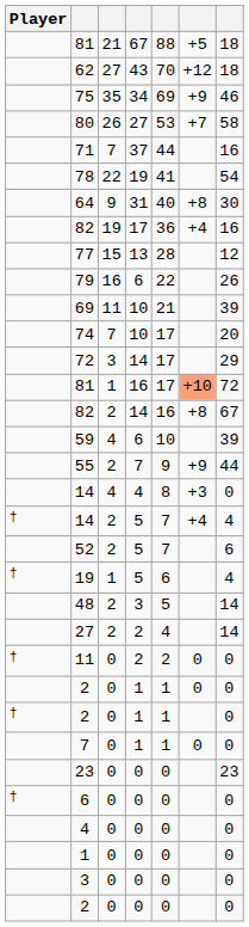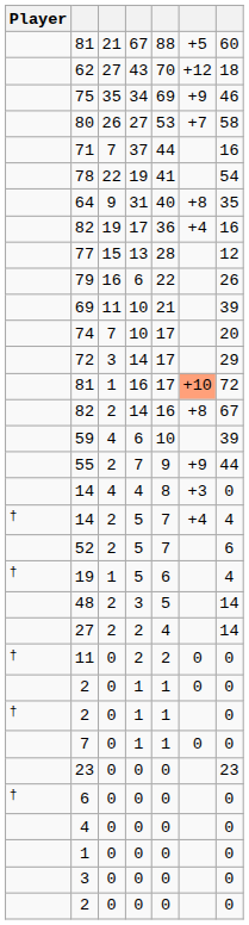 <table class="wikitable sortable" style="text-align:center;">
 <tr>
 <th>Player</th>
 <th></th>
 <th></th>
 <th></th>
 <th></th>
 <th data-sort-type="number"></th>
 <th></th>
 </tr>
 <tr>
 <td style="text-align:left;"></td>
 <td>81</td>
 <td>21</td>
 <td>67</td>
 <td>88</td>
 <td>+5</td>
-<td>18</td>
+<td>60</td>
 </tr>
 <tr>
 <td style="text-align:left;"></td>
 <td>62</td>
 <td>27</td>
 <td>43</td>
 <td>70</td>
 <td>+12</td>
 <td>18</td>
 </tr>
 <tr>
 <td style="text-align:left;"></td>
 <td>75</td>
 <td>35</td>
 <td>34</td>
 <td>69</td>
 <td>+9</td>
 <td>46</td>
 </tr>
 <tr>
 <td style="text-align:left;"></td>
 <td>80</td>
 <td>26</td>
 <td>27</td>
 <td>53</td>
 <td>+7</td>
 <td>58</td>
 </tr>
 <tr>
 <td style="text-align:left;"></td>
 <td>71</td>
 <td>7</td>
 <td>37</td>
 <td>44</td>
 <td></td>
 <td>16</td>
 </tr>
 <tr>
 <td style="text-align:left;"></td>
 <td>78</td>
 <td>22</td>
 <td>19</td>
 <td>41</td>
 <td></td>
 <td>54</td>
 </tr>
 <tr>
 <td style="text-align:left;"></td>
 <td>64</td>
 <td>9</td>
 <td>31</td>
 <td>40</td>
 <td>+8</td>
-<td>30</td>
+<td>35</td>
 </tr>
 <tr>
 <td style="text-align:left;"></td>
 <td>82</td>
 <td>19</td>
 <td>17</td>
 <td>36</td>
 <td>+4</td>
 <td>16</td>
 </tr>
 <tr>
 <td style="text-align:left;"></td>
 <td>77</td>
 <td>15</td>
 <td>13</td>
 <td>28</td>
 <td></td>
 <td>12</td>
 </tr>
 <tr>
 <td style="text-align:left;"></td>
 <td>79</td>
 <td>16</td>
 <td>6</td>
 <td>22</td>
 <td></td>
 <td>26</td>
 </tr>
 <tr>
 <td style="text-align:left;"></td>
 <td>69</td>
 <td>11</td>
 <td>10</td>
 <td>21</td>
 <td></td>
 <td>39</td>
 </tr>
 <tr>
 <td style="text-align:left;"></td>
 <td>74</td>
 <td>7</td>
 <td>10</td>
 <td>17</td>
 <td></td>
 <td>20</td>
 </tr>
 <tr>
 <td style="text-align:left;"></td>
 <td>72</td>
 <td>3</td>
 <td>14</td>
 <td>17</td>
 <td></td>
 <td>29</td>
 </tr>
 <tr>
 <td style="text-align:left;"></td>
 <td>81</td>
 <td>1</td>
 <td>16</td>
 <td>17</td>
 <td style="background: lightsalmon;">+10</td>
 <td>72</td>
 </tr>
 <tr>
 <td style="text-align:left;"></td>
 <td>82</td>
 <td>2</td>
 <td>14</td>
 <td>16</td>
 <td>+8</td>
 <td>67</td>
 </tr>
 <tr>
 <td style="text-align:left;"></td>
 <td>59</td>
 <td>4</td>
 <td>6</td>
 <td>10</td>
 <td></td>
 <td>39</td>
 </tr>
 <tr>
 <td style="text-align:left;"></td>
 <td>55</td>
 <td>2</td>
 <td>7</td>
 <td>9</td>
 <td>+9</td>
 <td>44</td>
 </tr>
 <tr>
 <td style="text-align:left;"></td>
 <td>14</td>
 <td>4</td>
 <td>4</td>
 <td>8</td>
 <td>+3</td>
 <td>0</td>
 </tr>
 <tr>
 <td style="text-align:left;"><sup>†</sup></td>
 <td>14</td>
 <td>2</td>
 <td>5</td>
 <td>7</td>
 <td>+4</td>
 <td>4</td>
 </tr>
 <tr>
 <td style="text-align:left;"></td>
 <td>52</td>
 <td>2</td>
 <td>5</td>
 <td>7</td>
 <td></td>
 <td>6</td>
 </tr>
 <tr>
 <td style="text-align:left;"><sup>†</sup></td>
 <td>19</td>
 <td>1</td>
 <td>5</td>
 <td>6</td>
 <td></td>
 <td>4</td>
 </tr>
 <tr>
 <td style="text-align:left;"></td>
 <td>48</td>
 <td>2</td>
 <td>3</td>
 <td>5</td>
 <td></td>
 <td>14</td>
 </tr>
 <tr>
 <td style="text-align:left;"></td>
 <td>27</td>
 <td>2</td>
 <td>2</td>
 <td>4</td>
 <td></td>
 <td>14</td>
 </tr>
 <tr>
 <td style="text-align:left;"><sup>†</sup></td>
 <td>11</td>
 <td>0</td>
 <td>2</td>
 <td>2</td>
 <td>0</td>
 <td>0</td>
 </tr>
 <tr>
 <td style="text-align:left;"></td>
 <td>2</td>
 <td>0</td>
 <td>1</td>
 <td>1</td>
 <td>0</td>
 <td>0</td>
 </tr>
 <tr>
 <td style="text-align:left;"><sup>†</sup></td>
 <td>2</td>
 <td>0</td>
 <td>1</td>
 <td>1</td>
 <td></td>
 <td>0</td>
 </tr>
 <tr>
 <td style="text-align:left;"></td>
 <td>7</td>
 <td>0</td>
 <td>1</td>
 <td>1</td>
 <td>0</td>
 <td>0</td>
 </tr>
 <tr>
 <td style="text-align:left;"></td>
 <td>23</td>
 <td>0</td>
 <td>0</td>
 <td>0</td>
 <td></td>
 <td>23</td>
 </tr>
 <tr>
 <td style="text-align:left;"><sup>†</sup></td>
 <td>6</td>
 <td>0</td>
 <td>0</td>
 <td>0</td>
 <td></td>
 <td>0</td>
 </tr>
 <tr>
 <td style="text-align:left;"></td>
 <td>4</td>
 <td>0</td>
 <td>0</td>
 <td>0</td>
 <td></td>
 <td>0</td>
 </tr>
 <tr>
 <td style="text-align:left;"></td>
 <td>1</td>
 <td>0</td>
 <td>0</td>
 <td>0</td>
 <td></td>
 <td>0</td>
 </tr>
 <tr>
 <td style="text-align:left;"></td>
 <td>3</td>
 <td>0</td>
 <td>0</td>
 <td>0</td>
 <td></td>
 <td>0</td>
 </tr>
 <tr>
 <td style="text-align:left;"></td>
 <td>2</td>
 <td>0</td>
 <td>0</td>
 <td>0</td>
 <td></td>
 <td>0</td>
 </tr>
 </table>
